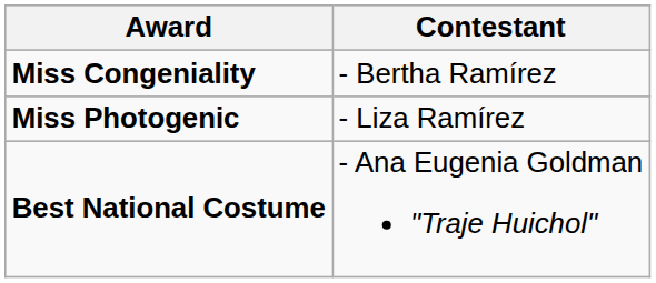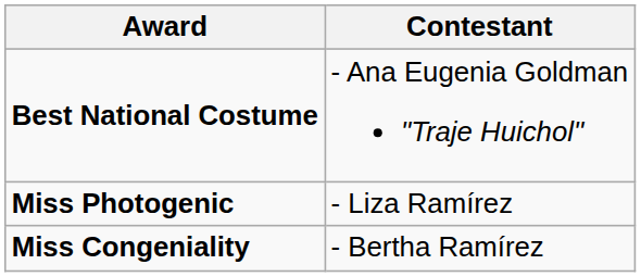 <table class="wikitable">
 <tr>
 <th>Award</th>
 <th>Contestant</th>
 </tr>
 <tr>
-<td><strong>Miss Congeniality</strong></td>
-<td><strong></strong> - Bertha Ramírez</td>
+<td><strong>Best National Costume</strong></td>
+<td><strong></strong> -  Ana Eugenia Goldman<br><ul><li><em>"Traje Huichol"</em></li></ul></td>
 </tr>
 <tr>
 <td><strong>Miss Photogenic</strong></td>
 <td><strong></strong> - Liza Ramírez</td>
 </tr>
 <tr>
-<td><strong>Best National Costume</strong></td>
-<td><strong></strong> -  Ana Eugenia Goldman<br><ul><li><em>"Traje Huichol"</em></li></ul></td>
+<td><strong>Miss Congeniality</strong></td>
+<td><strong></strong> - Bertha Ramírez</td>
 </tr>
 </table>
